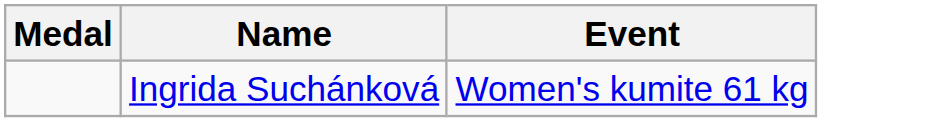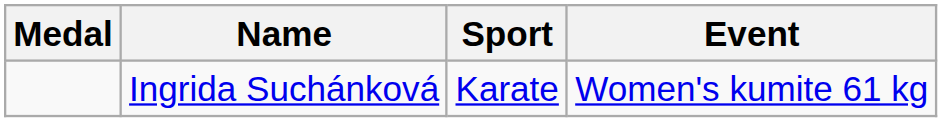 <table class="wikitable sortable" style="font-size: 95%;">
 <tr>
 <th>Medal</th>
 <th>Name</th>
+<th>Sport</th>
 <th>Event</th>
 </tr>
 <tr>
 <td></td>
 <td><a href='#'>Ingrida Suchánková</a></td>
+<td><a href='#'>Karate</a></td>
 <td><a href='#'>Women's kumite 61 kg</a></td>
 </tr>
 </table>
